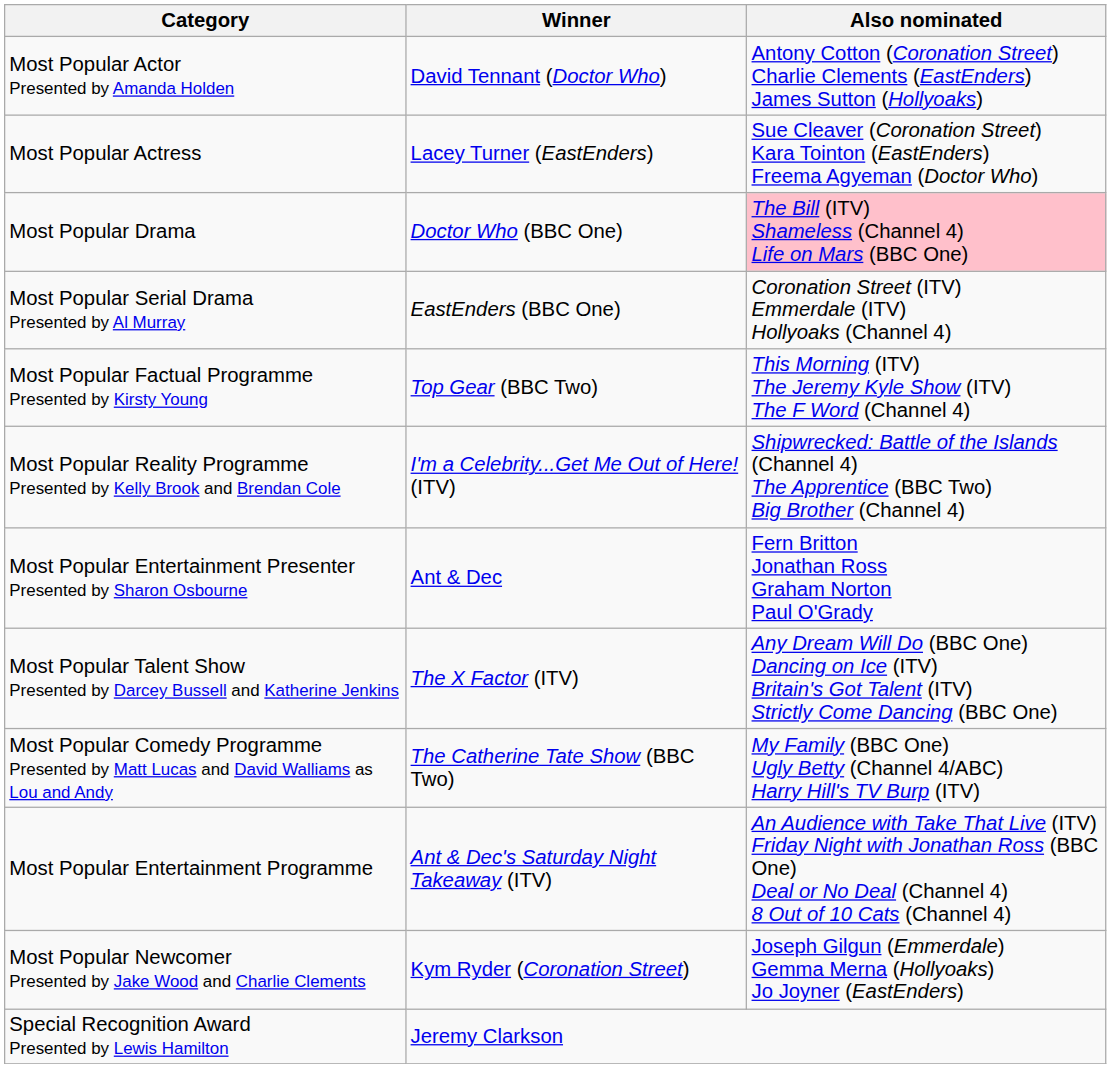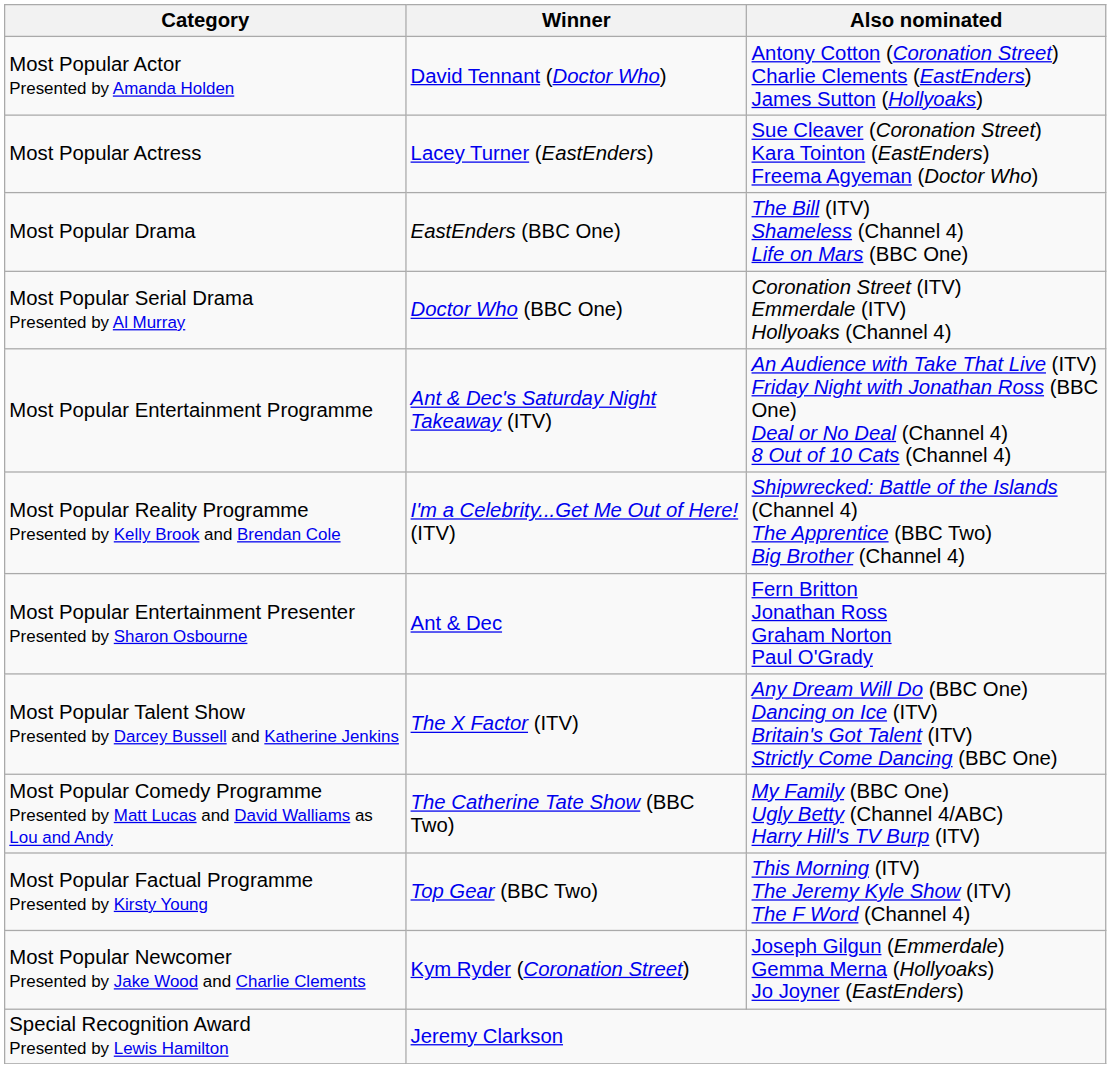 <table class="wikitable sortable">
 <tr>
 <th>Category</th>
 <th>Winner</th>
 <th>Also nominated</th>
 </tr>
 <tr>
 <td>Most Popular Actor<br><small>Presented by <a href='#'>Amanda Holden</a></small></td>
 <td><a href='#'>David Tennant</a> (<em><a href='#'>Doctor Who</a></em>)</td>
 <td><a href='#'>Antony Cotton</a> (<em><a href='#'>Coronation Street</a></em>)<br><a href='#'>Charlie Clements</a> (<em><a href='#'>EastEnders</a></em>)<br><a href='#'>James Sutton</a> (<em><a href='#'>Hollyoaks</a></em>)</td>
 </tr>
 <tr>
 <td>Most Popular Actress</td>
 <td><a href='#'>Lacey Turner</a> (<em>EastEnders</em>)</td>
 <td><a href='#'>Sue Cleaver</a> (<em>Coronation Street</em>)<br><a href='#'>Kara Tointon</a> (<em>EastEnders</em>)<br><a href='#'>Freema Agyeman</a> (<em>Doctor Who</em>)</td>
 </tr>
 <tr>
 <td>Most Popular Drama</td>
-<td><em><a href='#'>Doctor Who</a></em> (BBC One)</td>
-<td style="background: pink;"><em><a href='#'>The Bill</a></em> (ITV)<br><em><a href='#'>Shameless</a></em> (Channel 4)<br><em><a href='#'>Life on Mars</a></em> (BBC One)</td>
+<td><em>EastEnders</em> (BBC One)</td>
+<td><em><a href='#'>The Bill</a></em> (ITV)<br><em><a href='#'>Shameless</a></em> (Channel 4)<br><em><a href='#'>Life on Mars</a></em> (BBC One)</td>
 </tr>
 <tr>
 <td>Most Popular Serial Drama<br><small>Presented by <a href='#'>Al Murray</a></small></td>
-<td><em>EastEnders</em> (BBC One)</td>
+<td><em><a href='#'>Doctor Who</a></em> (BBC One)</td>
 <td><em>Coronation Street</em> (ITV)<br><em>Emmerdale</em> (ITV)<br><em>Hollyoaks</em> (Channel 4)</td>
 </tr>
 <tr>
-<td>Most Popular Factual Programme<br><small>Presented by <a href='#'>Kirsty Young</a></small></td>
-<td><em><a href='#'>Top Gear</a></em> (BBC Two)</td>
-<td><em><a href='#'>This Morning</a></em> (ITV)<br><em><a href='#'>The Jeremy Kyle Show</a></em> (ITV)<br><em><a href='#'>The F Word</a></em> (Channel 4)</td>
+<td>Most Popular Entertainment Programme</td>
+<td><em><a href='#'>Ant & Dec's Saturday Night Takeaway</a></em> (ITV)</td>
+<td><em><a href='#'>An Audience with Take That Live</a></em> (ITV)<br><em><a href='#'>Friday Night with Jonathan Ross</a></em> (BBC One)<br><em><a href='#'>Deal or No Deal</a></em> (Channel 4)<br><em><a href='#'>8 Out of 10 Cats</a></em> (Channel 4)</td>
 </tr>
 <tr>
 <td>Most Popular Reality Programme<br><small> Presented by <a href='#'>Kelly Brook</a> and <a href='#'>Brendan Cole</a></small></td>
 <td><em><a href='#'>I'm a Celebrity...Get Me Out of Here!</a></em> (ITV)</td>
 <td><em><a href='#'>Shipwrecked: Battle of the Islands</a></em> (Channel 4)<br><em><a href='#'>The Apprentice</a></em> (BBC Two)<br><em><a href='#'>Big Brother</a></em> (Channel 4)</td>
 </tr>
 <tr>
 <td>Most Popular Entertainment Presenter<br><small> Presented by <a href='#'>Sharon Osbourne</a></small></td>
 <td><a href='#'>Ant & Dec</a></td>
 <td><a href='#'>Fern Britton</a><br><a href='#'>Jonathan Ross</a><br><a href='#'>Graham Norton</a><br><a href='#'>Paul O'Grady</a></td>
 </tr>
 <tr>
 <td>Most Popular Talent Show<br><small>Presented by <a href='#'>Darcey Bussell</a> and <a href='#'>Katherine Jenkins</a></small></td>
 <td><em><a href='#'>The X Factor</a></em> (ITV)</td>
 <td><em><a href='#'>Any Dream Will Do</a></em> (BBC One)<br><em><a href='#'>Dancing on Ice</a></em> (ITV)<br><em><a href='#'>Britain's Got Talent</a></em> (ITV)<br><em><a href='#'>Strictly Come Dancing</a></em> (BBC One)</td>
 </tr>
 <tr>
 <td>Most Popular Comedy Programme<br><small>Presented by <a href='#'>Matt Lucas</a> and <a href='#'>David Walliams</a> as <a href='#'>Lou and Andy</a></small></td>
 <td><em><a href='#'>The Catherine Tate Show</a></em> (BBC Two)</td>
 <td><em><a href='#'>My Family</a></em> (BBC One)<br><em><a href='#'>Ugly Betty</a></em> (Channel 4/ABC)<br><em><a href='#'>Harry Hill's TV Burp</a></em> (ITV)</td>
 </tr>
 <tr>
-<td>Most Popular Entertainment Programme</td>
-<td><em><a href='#'>Ant & Dec's Saturday Night Takeaway</a></em> (ITV)</td>
-<td><em><a href='#'>An Audience with Take That Live</a></em> (ITV)<br><em><a href='#'>Friday Night with Jonathan Ross</a></em> (BBC One)<br><em><a href='#'>Deal or No Deal</a></em> (Channel 4)<br><em><a href='#'>8 Out of 10 Cats</a></em> (Channel 4)</td>
+<td>Most Popular Factual Programme<br><small>Presented by <a href='#'>Kirsty Young</a></small></td>
+<td><em><a href='#'>Top Gear</a></em> (BBC Two)</td>
+<td><em><a href='#'>This Morning</a></em> (ITV)<br><em><a href='#'>The Jeremy Kyle Show</a></em> (ITV)<br><em><a href='#'>The F Word</a></em> (Channel 4)</td>
 </tr>
 <tr>
 <td>Most Popular Newcomer<br><small> Presented by <a href='#'>Jake Wood</a> and <a href='#'>Charlie Clements</a></small></td>
 <td><a href='#'>Kym Ryder</a> (<em><a href='#'>Coronation Street</a></em>)</td>
 <td><a href='#'>Joseph Gilgun</a> (<em>Emmerdale</em>)<br><a href='#'>Gemma Merna</a> (<em>Hollyoaks</em>)<br><a href='#'>Jo Joyner</a> (<em>EastEnders</em>)</td>
 </tr>
 <tr>
 <td>Special Recognition Award<br><small>Presented by <a href='#'>Lewis Hamilton</a></small></td>
 <td colspan="2"><a href='#'>Jeremy Clarkson</a></td>
 </tr>
 </table>
